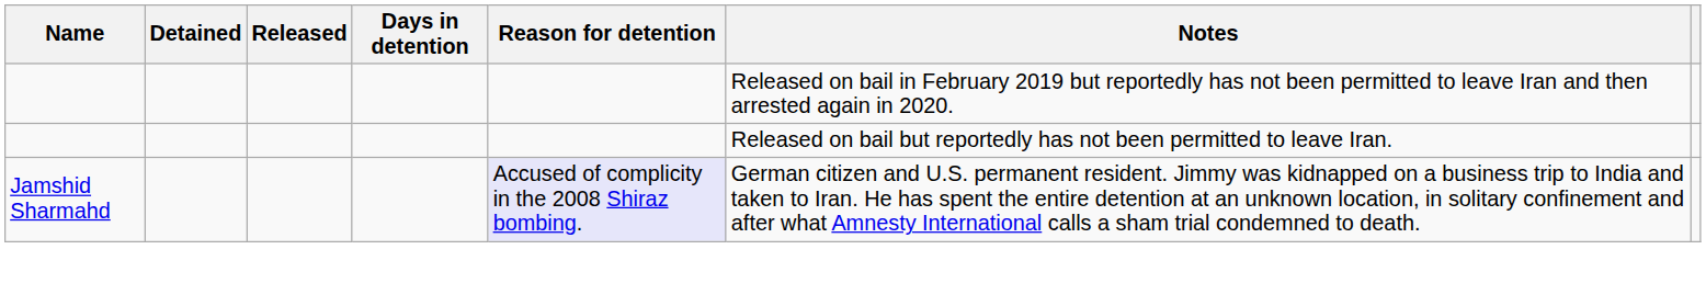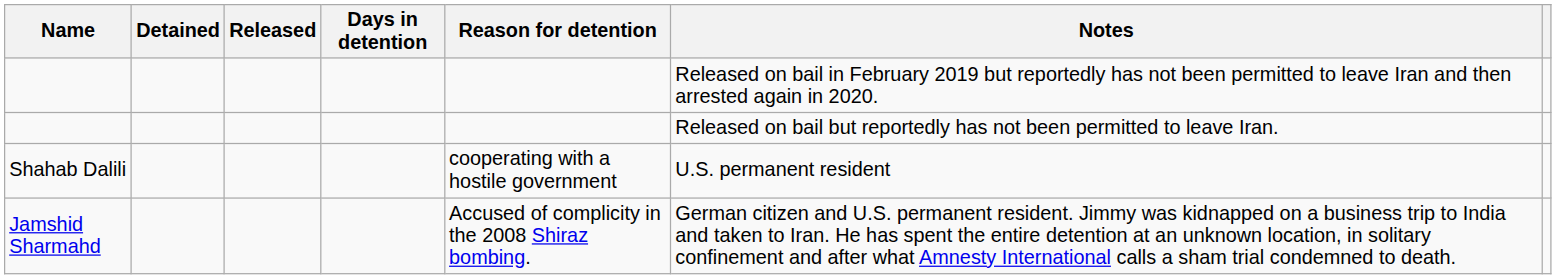 <table class="wikitable sortable">
 <tr>
 <th>Name</th>
 <th>Detained</th>
 <th>Released</th>
 <th>Days in detention</th>
 <th>Reason for detention</th>
 <th>Notes</th>
 <th class="unsortable"></th>
 </tr>
 <tr>
 <td></td>
 <td></td>
 <td></td>
 <td></td>
 <td></td>
 <td>Released on bail in February 2019 but reportedly has not been permitted to leave Iran and then arrested again in 2020.</td>
 <td align="center"></td>
 </tr>
 <tr>
 <td></td>
 <td></td>
 <td></td>
 <td></td>
 <td></td>
 <td>Released on bail but reportedly has not been permitted to leave Iran.</td>
 <td align="center"></td>
 </tr>
 <tr>
+<td>Shahab Dalili</td>
+<td></td>
+<td></td>
+<td></td>
+<td>cooperating with a hostile government</td>
+<td>U.S. permanent resident</td>
+<td></td>
+</tr>
+<tr>
 <td><a href='#'>Jamshid Sharmahd</a></td>
 <td></td>
 <td></td>
 <td></td>
-<td style="background: lavender;">Accused of complicity in the 2008 <a href='#'>Shiraz bombing</a>.</td>
+<td>Accused of complicity in the 2008 <a href='#'>Shiraz bombing</a>.</td>
 <td>German citizen and U.S. permanent resident. Jimmy was kidnapped on a business trip to India and taken to Iran. He has spent the entire detention at an unknown location, in solitary confinement and after what <a href='#'>Amnesty International</a> calls a sham trial condemned to death.</td>
 <td><br></td>
 </tr>
 </table>
